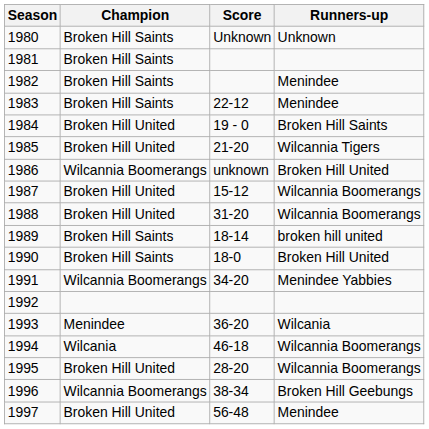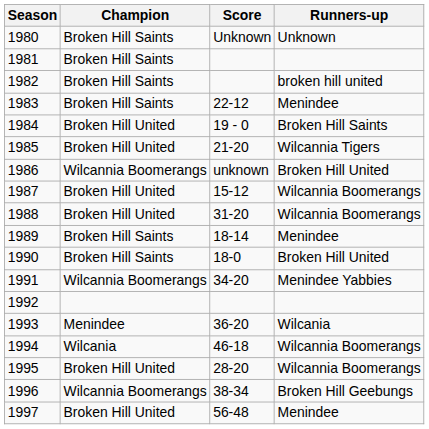 <table class="wikitable">
 <tr>
 <th>Season</th>
 <th>Champion</th>
 <th>Score</th>
 <th>Runners-up</th>
 </tr>
 <tr>
 <td>1980</td>
 <td>Broken Hill Saints</td>
 <td>Unknown</td>
 <td>Unknown</td>
 </tr>
 <tr>
 <td>1981</td>
 <td>Broken Hill Saints</td>
 <td></td>
 <td></td>
 </tr>
 <tr>
 <td>1982</td>
 <td>Broken Hill Saints</td>
 <td></td>
-<td>Menindee</td>
+<td>broken hill united</td>
 </tr>
 <tr>
 <td>1983</td>
 <td>Broken Hill Saints</td>
 <td>22-12</td>
 <td>Menindee</td>
 </tr>
 <tr>
 <td>1984</td>
 <td>Broken Hill United</td>
 <td>19 - 0</td>
 <td>Broken Hill Saints</td>
 </tr>
 <tr>
 <td>1985</td>
 <td>Broken Hill United</td>
 <td>21-20</td>
 <td>Wilcannia Tigers</td>
 </tr>
 <tr>
 <td>1986</td>
 <td>Wilcannia Boomerangs</td>
 <td>unknown</td>
 <td>Broken Hill United</td>
 </tr>
 <tr>
 <td>1987</td>
 <td>Broken Hill United</td>
 <td>15-12</td>
 <td>Wilcannia Boomerangs</td>
 </tr>
 <tr>
 <td>1988</td>
 <td>Broken Hill United</td>
 <td>31-20</td>
 <td>Wilcannia Boomerangs</td>
 </tr>
 <tr>
 <td>1989</td>
 <td>Broken Hill Saints</td>
 <td>18-14</td>
-<td>broken hill united</td>
+<td>Menindee</td>
 </tr>
 <tr>
 <td>1990</td>
 <td>Broken Hill Saints</td>
 <td>18-0</td>
 <td>Broken Hill United</td>
 </tr>
 <tr>
 <td>1991</td>
 <td>Wilcannia Boomerangs</td>
 <td>34-20</td>
 <td>Menindee Yabbies</td>
 </tr>
 <tr>
 <td>1992</td>
 <td></td>
 <td></td>
 <td></td>
 </tr>
 <tr>
 <td>1993</td>
 <td>Menindee</td>
 <td>36-20</td>
 <td>Wilcania</td>
 </tr>
 <tr>
 <td>1994</td>
 <td>Wilcania</td>
 <td>46-18</td>
 <td>Wilcannia Boomerangs</td>
 </tr>
 <tr>
 <td>1995</td>
 <td>Broken Hill United</td>
 <td>28-20</td>
 <td>Wilcannia Boomerangs</td>
 </tr>
 <tr>
 <td>1996</td>
 <td>Wilcannia Boomerangs</td>
 <td>38-34</td>
 <td>Broken Hill Geebungs</td>
 </tr>
 <tr>
 <td>1997</td>
 <td>Broken Hill United</td>
 <td>56-48</td>
 <td>Menindee</td>
 </tr>
 </table>
